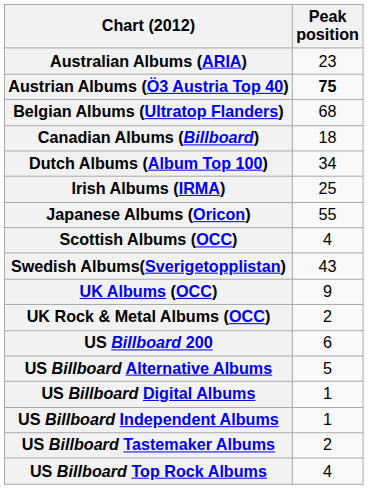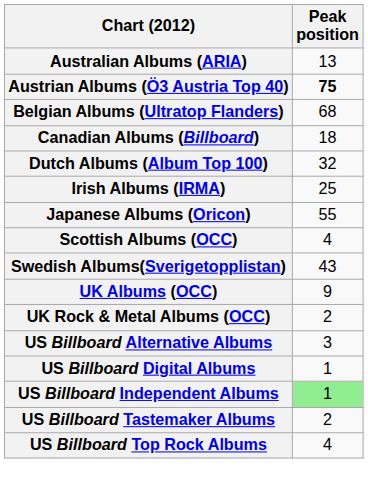 <table class="wikitable sortable plainrowheaders" style="text-align:center">
 <tr>
 <th scope="col">Chart (2012)</th>
 <th scope="col">Peak<br>position</th>
 </tr>
 <tr>
 <th scope="row">Australian Albums (<a href='#'>ARIA</a>)</th>
-<td style="text-align:center;">23</td>
+<td style="text-align:center;">13</td>
 </tr>
 <tr>
 <th scope="row">Austrian Albums (<a href='#'>Ö3 Austria Top 40</a>)</th>
 <td style="text-align:center;"><strong>75</strong></td>
 </tr>
 <tr>
 <th scope="row">Belgian Albums (<a href='#'>Ultratop Flanders</a>)</th>
 <td style="text-align:center;">68</td>
 </tr>
 <tr>
 <th scope="row">Canadian Albums (<em><a href='#'>Billboard</a></em>)</th>
 <td style="text-align:center;">18</td>
 </tr>
 <tr>
 <th scope="row">Dutch Albums (<a href='#'>Album Top 100</a>)</th>
-<td style="text-align:center;">34</td>
+<td style="text-align:center;">32</td>
 </tr>
 <tr>
 <th scope="row">Irish Albums (<a href='#'>IRMA</a>)</th>
 <td style="text-align:center;">25</td>
 </tr>
 <tr>
 <th scope="row">Japanese Albums (<a href='#'>Oricon</a>)</th>
 <td style="text-align:center;">55</td>
 </tr>
 <tr>
 <th scope="row">Scottish Albums (<a href='#'>OCC</a>)</th>
 <td style="text-align:center;">4</td>
 </tr>
 <tr>
 <th scope="row">Swedish Albums(<a href='#'>Sverigetopplistan</a>)</th>
 <td style="text-align:center;">43</td>
 </tr>
 <tr>
 <th scope="row"><a href='#'>UK Albums</a> (<a href='#'>OCC</a>)</th>
 <td style="text-align:center;">9</td>
 </tr>
 <tr>
 <th scope="row">UK Rock & Metal Albums (<a href='#'>OCC</a>)</th>
 <td style="text-align:center;">2</td>
 </tr>
 <tr>
-<th scope="row">US <a href='#'><em>Billboard</em> 200</a></th>
-<td style="text-align:center;">6</td>
-</tr>
-<tr>
 <th scope="row">US <em>Billboard</em> <a href='#'>Alternative Albums</a></th>
-<td style="text-align:center;">5</td>
+<td style="text-align:center;">3</td>
 </tr>
 <tr>
 <th scope="row">US <em>Billboard</em> <a href='#'>Digital Albums</a></th>
 <td style="text-align:center;">1</td>
 </tr>
 <tr>
 <th scope="row">US <em>Billboard</em> <a href='#'>Independent Albums</a></th>
-<td style="text-align:center;">1</td>
+<td style="background: lightgreen; text-align:center;">1</td>
 </tr>
 <tr>
 <th scope="row">US <em>Billboard</em> <a href='#'>Tastemaker Albums</a></th>
 <td style="text-align:center;">2</td>
 </tr>
 <tr>
 <th scope="row">US <em>Billboard</em> <a href='#'>Top Rock Albums</a></th>
 <td style="text-align:center;">4</td>
 </tr>
 </table>
